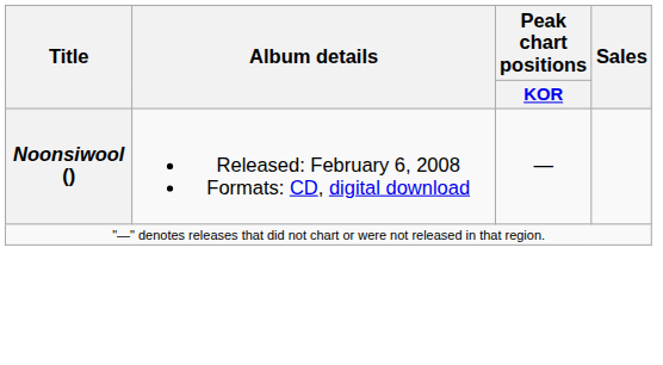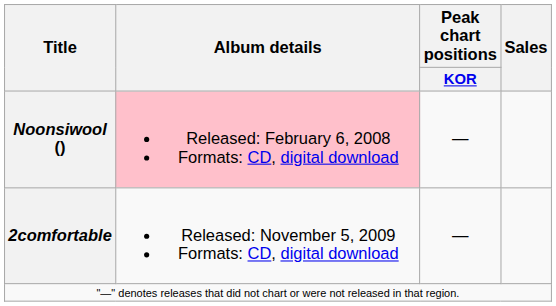 <table class="wikitable plainrowheaders" style="text-align:center;">
 <tr>
 <th scope="col" rowspan="2" style="width:6em;">Title</th>
 <th scope="col" rowspan="2" style="width:18em;">Album details</th>
 <th colspan="1">Peak chart positions</th>
 <th rowspan="2">Sales</th>
 </tr>
 <tr>
 <th scope="col" style="width:4em;font-size:90%;"><a href='#'>KOR</a><br></th>
 </tr>
 <tr>
 <th scope="row"><em>Noonsiwool</em> ()</th>
-<td><br><ul><li>Released: February 6, 2008</li><li>Formats: <a href='#'>CD</a>, <a href='#'>digital download</a></li></ul></td>
+<td style="background: pink;"><br><ul><li>Released: February 6, 2008</li><li>Formats: <a href='#'>CD</a>, <a href='#'>digital download</a></li></ul></td>
+<td>—</td>
+<td></td>
+</tr>
+<tr>
+<th scope="row"><em>2comfortable</em></th>
+<td><br><ul><li>Released: November 5, 2009</li><li>Formats: <a href='#'>CD</a>, <a href='#'>digital download</a></li></ul></td>
 <td>—</td>
 <td></td>
 </tr>
 <tr>
 <td colspan="4" style="font-size:8pt;">"—" denotes releases that did not chart or were not released in that region.</td>
 </tr>
 </table>
